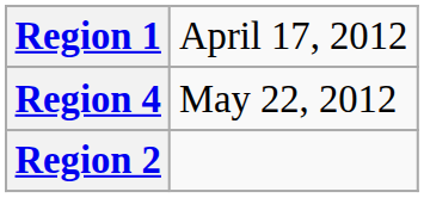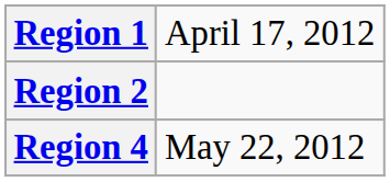 <table class="wikitable">
 <tr>
 <th><a href='#'>Region 1</a></th>
 <td>April 17, 2012</td>
 </tr>
 <tr>
+<th><a href='#'>Region 2</a></th>
+<td></td>
+</tr>
+<tr>
 <th><a href='#'>Region 4</a></th>
 <td>May 22, 2012</td>
 </tr>
-<tr>
-<th><a href='#'>Region 2</a></th>
-<td></td>
-</tr>
 </table>
